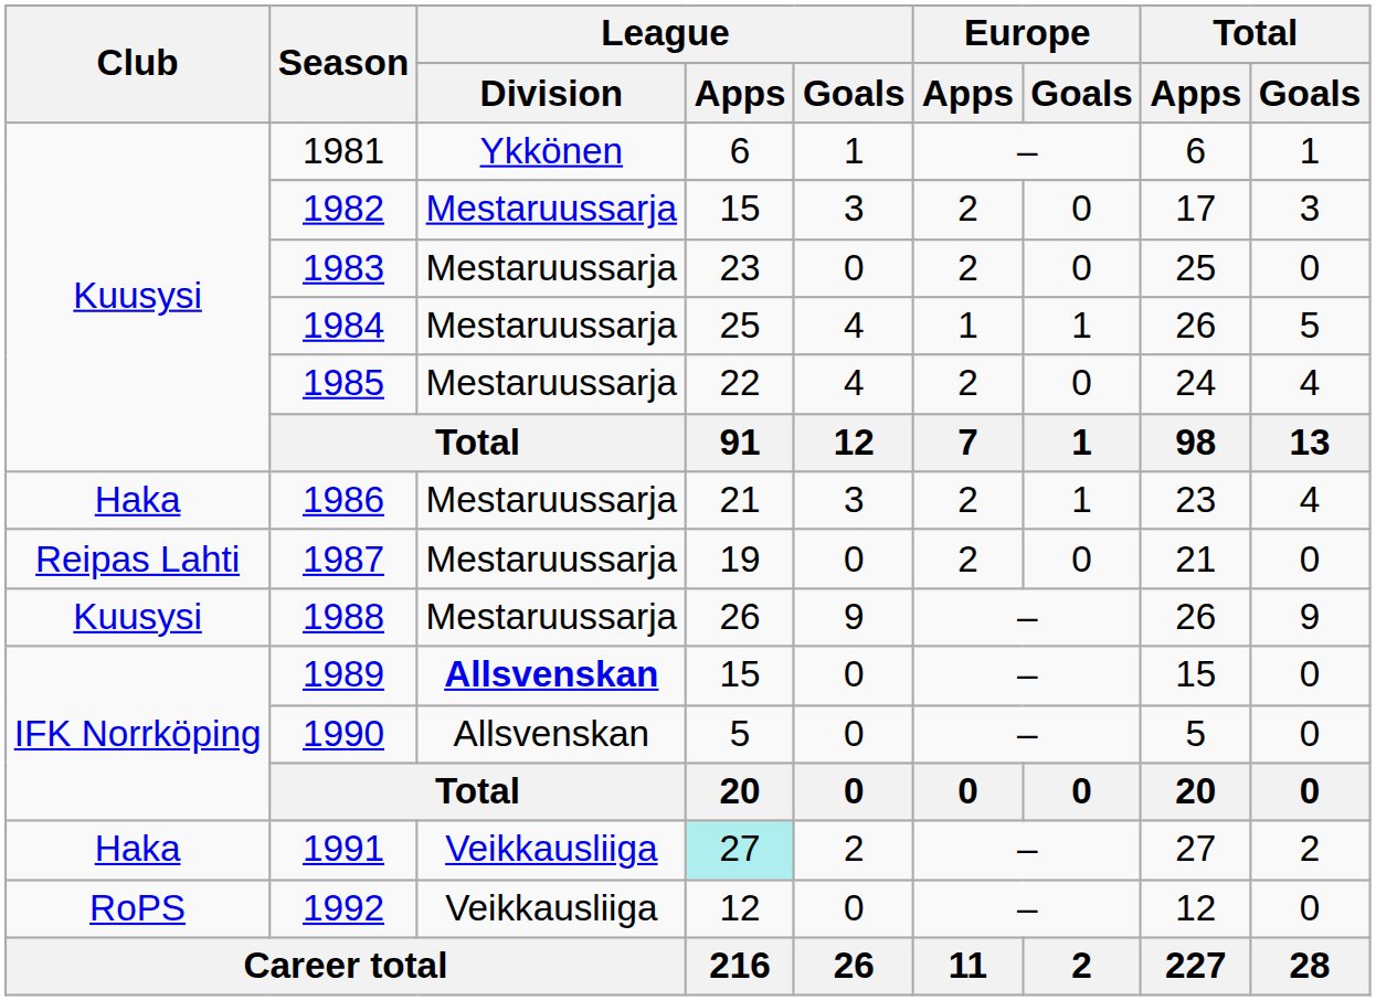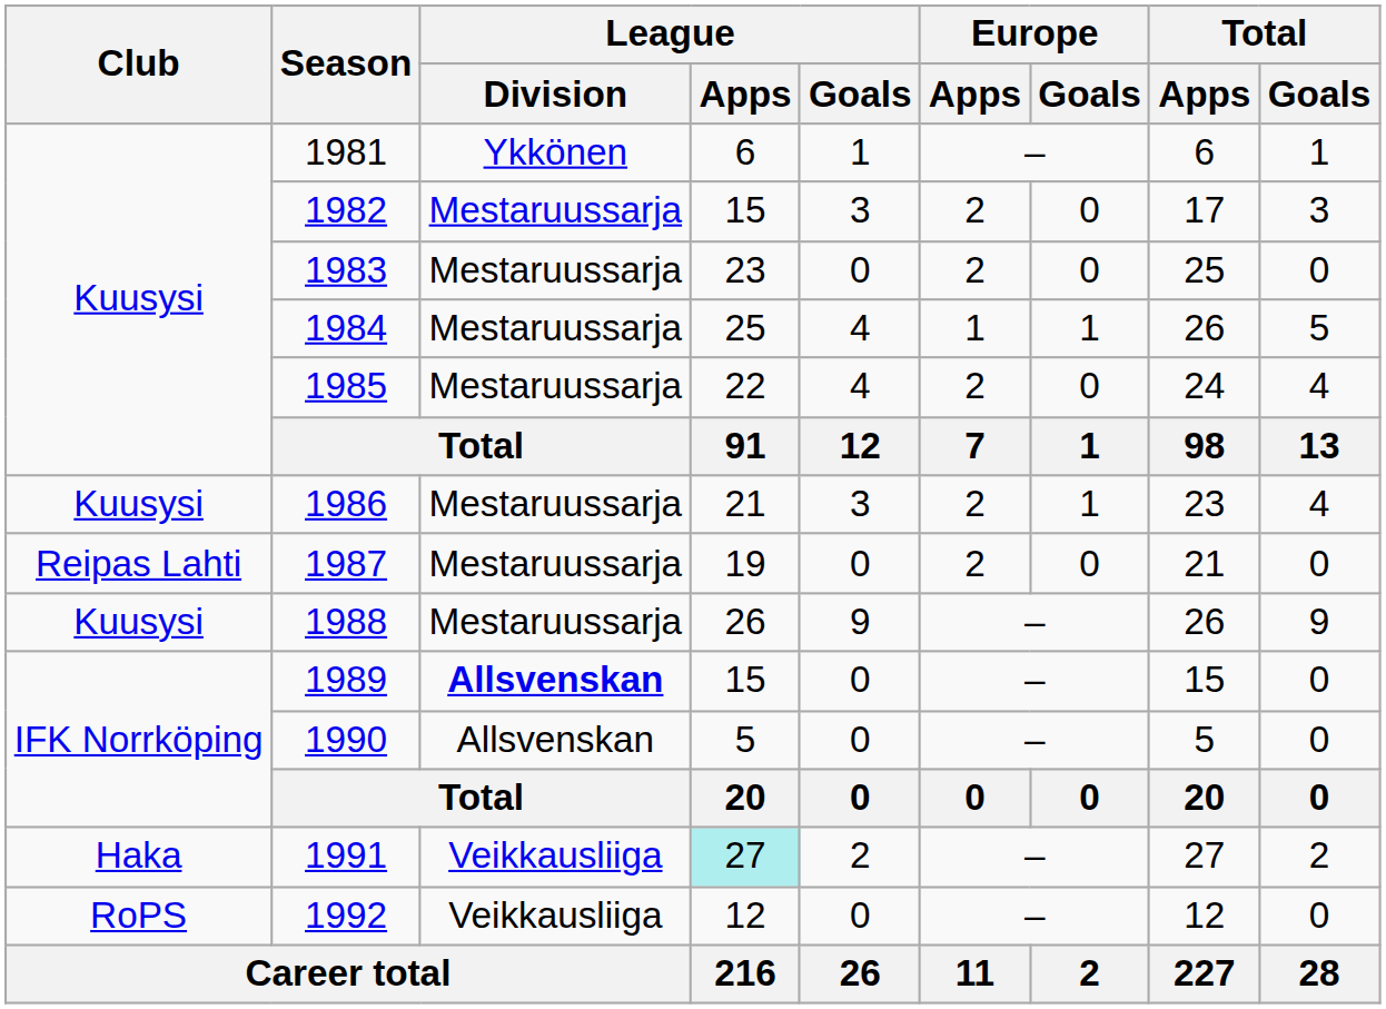 <table class="wikitable" style="text-align:center">
 <tr>
 <th rowspan="2">Club</th>
 <th rowspan="2">Season</th>
 <th colspan="3">League</th>
 <th colspan="2">Europe</th>
 <th colspan="2">Total</th>
 </tr>
 <tr>
 <th>Division</th>
 <th>Apps</th>
 <th>Goals</th>
 <th>Apps</th>
 <th>Goals</th>
 <th>Apps</th>
 <th>Goals</th>
 </tr>
 <tr>
 <td rowspan=6><a href='#'>Kuusysi</a></td>
 <td>1981</td>
 <td><a href='#'>Ykkönen</a></td>
 <td>6</td>
 <td>1</td>
 <td colspan=2>–</td>
 <td>6</td>
 <td>1</td>
 </tr>
 <tr>
 <td><a href='#'>1982</a></td>
 <td><a href='#'>Mestaruussarja</a></td>
 <td>15</td>
 <td>3</td>
 <td>2</td>
 <td>0</td>
 <td>17</td>
 <td>3</td>
 </tr>
 <tr>
 <td><a href='#'>1983</a></td>
 <td>Mestaruussarja</td>
 <td>23</td>
 <td>0</td>
 <td>2</td>
 <td>0</td>
 <td>25</td>
 <td>0</td>
 </tr>
 <tr>
 <td><a href='#'>1984</a></td>
 <td>Mestaruussarja</td>
 <td>25</td>
 <td>4</td>
 <td>1</td>
 <td>1</td>
 <td>26</td>
 <td>5</td>
 </tr>
 <tr>
 <td><a href='#'>1985</a></td>
 <td>Mestaruussarja</td>
 <td>22</td>
 <td>4</td>
 <td>2</td>
 <td>0</td>
 <td>24</td>
 <td>4</td>
 </tr>
 <tr>
 <th colspan=2>Total</th>
 <th>91</th>
 <th>12</th>
 <th>7</th>
 <th>1</th>
 <th>98</th>
 <th>13</th>
 </tr>
 <tr>
-<td><a href='#'>Haka</a></td>
+<td><a href='#'>Kuusysi</a></td>
 <td><a href='#'>1986</a></td>
 <td>Mestaruussarja</td>
 <td>21</td>
 <td>3</td>
 <td>2</td>
 <td>1</td>
 <td>23</td>
 <td>4</td>
 </tr>
 <tr>
 <td><a href='#'>Reipas Lahti</a></td>
 <td><a href='#'>1987</a></td>
 <td>Mestaruussarja</td>
 <td>19</td>
 <td>0</td>
 <td>2</td>
 <td>0</td>
 <td>21</td>
 <td>0</td>
 </tr>
 <tr>
 <td><a href='#'>Kuusysi</a></td>
 <td><a href='#'>1988</a></td>
 <td>Mestaruussarja</td>
 <td>26</td>
 <td>9</td>
 <td colspan=2>–</td>
 <td>26</td>
 <td>9</td>
 </tr>
 <tr>
 <td rowspan=3><a href='#'>IFK Norrköping</a></td>
 <td><a href='#'>1989</a></td>
 <td><strong><a href='#'>Allsvenskan</a></strong></td>
 <td>15</td>
 <td>0</td>
 <td colspan=2>–</td>
 <td>15</td>
 <td>0</td>
 </tr>
 <tr>
 <td><a href='#'>1990</a></td>
 <td>Allsvenskan</td>
 <td>5</td>
 <td>0</td>
 <td colspan=2>–</td>
 <td>5</td>
 <td>0</td>
 </tr>
 <tr>
 <th colspan=2>Total</th>
 <th>20</th>
 <th>0</th>
 <th>0</th>
 <th>0</th>
 <th>20</th>
 <th>0</th>
 </tr>
 <tr>
 <td><a href='#'>Haka</a></td>
 <td><a href='#'>1991</a></td>
 <td><a href='#'>Veikkausliiga</a></td>
 <td style="background: paleturquoise;">27</td>
 <td>2</td>
 <td colspan=2>–</td>
 <td>27</td>
 <td>2</td>
 </tr>
 <tr>
 <td><a href='#'>RoPS</a></td>
 <td><a href='#'>1992</a></td>
 <td>Veikkausliiga</td>
 <td>12</td>
 <td>0</td>
 <td colspan=2>–</td>
 <td>12</td>
 <td>0</td>
 </tr>
 <tr>
 <th colspan="3">Career total</th>
 <th>216</th>
 <th>26</th>
 <th>11</th>
 <th>2</th>
 <th>227</th>
 <th>28</th>
 </tr>
 </table>
